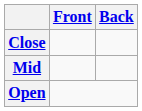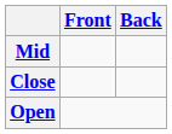 <table class="wikitable" style="text-align:center">
 <tr>
 <th></th>
 <th><a href='#'>Front</a></th>
 <th><a href='#'>Back</a></th>
 </tr>
 <tr>
-<th><a href='#'>Close</a></th>
+<th><a href='#'>Mid</a></th>
 <td></td>
 <td></td>
 </tr>
 <tr>
-<th><a href='#'>Mid</a></th>
+<th><a href='#'>Close</a></th>
 <td></td>
 <td></td>
 </tr>
 <tr>
 <th><a href='#'>Open</a></th>
 <td colspan="2"></td>
 </tr>
 </table>
